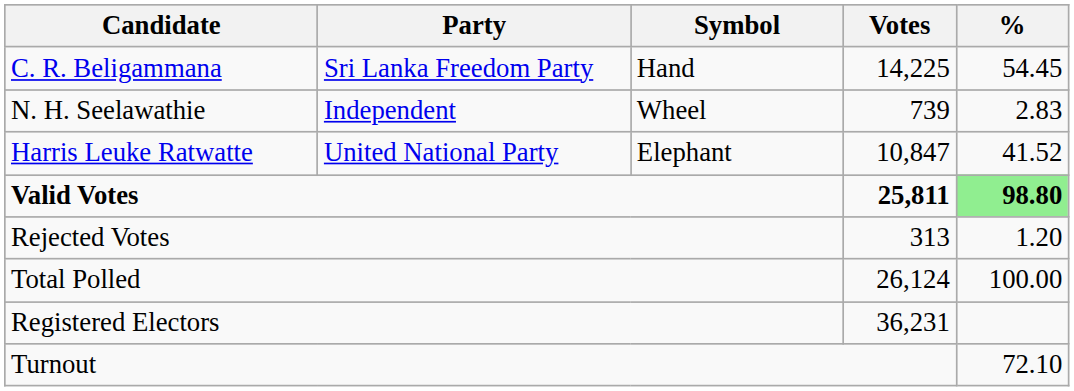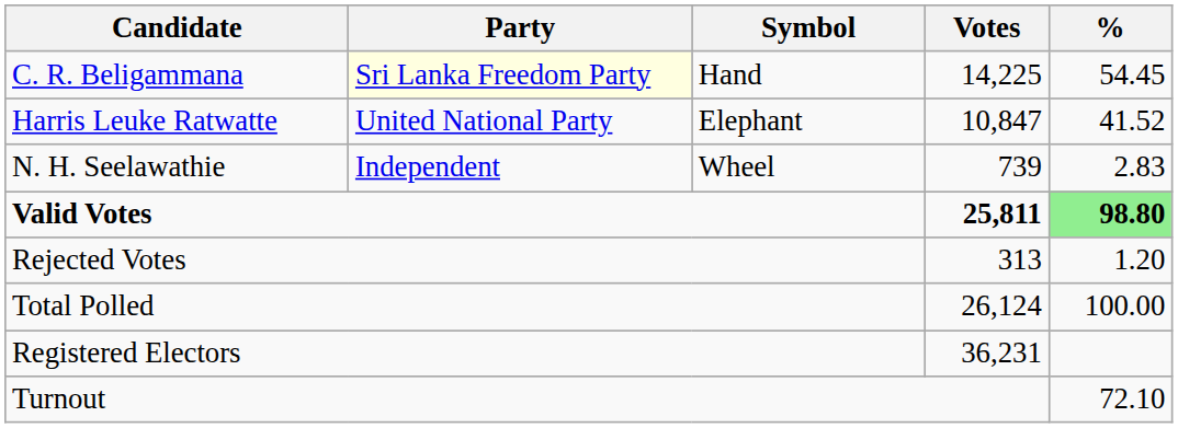 <table class="wikitable" border="1" style="text-align:right;">
 <tr>
 <th align=left width="180">Candidate</th>
 <th align=left width="180">Party</th>
 <th align=left width="120">Symbol</th>
 <th align=left width="60">Votes</th>
 <th align=left width="60">%</th>
 </tr>
 <tr>
 <td align=left><a href='#'>C. R. Beligammana</a></td>
-<td align=left><a href='#'>Sri Lanka Freedom Party</a></td>
+<td align=left style="background: lightyellow;"><a href='#'>Sri Lanka Freedom Party</a></td>
 <td align=left>Hand</td>
 <td>14,225</td>
 <td>54.45</td>
+</tr>
+<tr>
+<td align=left><a href='#'>Harris Leuke Ratwatte</a></td>
+<td align=left><a href='#'>United National Party</a></td>
+<td align=left>Elephant</td>
+<td>10,847</td>
+<td>41.52</td>
 </tr>
 <tr>
 <td align=left>N. H. Seelawathie</td>
 <td align=left><a href='#'>Independent</a></td>
 <td align=left>Wheel</td>
 <td>739</td>
 <td>2.83</td>
-</tr>
-<tr>
-<td align=left><a href='#'>Harris Leuke Ratwatte</a></td>
-<td align=left><a href='#'>United National Party</a></td>
-<td align=left>Elephant</td>
-<td>10,847</td>
-<td>41.52</td>
 </tr>
 <tr>
 <td align=left colspan=3><strong>Valid Votes</strong></td>
 <td><strong>25,811</strong></td>
 <td style="background: lightgreen;"><strong>98.80</strong></td>
 </tr>
 <tr>
 <td align=left colspan=3>Rejected Votes</td>
 <td>313</td>
 <td>1.20</td>
 </tr>
 <tr>
 <td align=left colspan=3>Total Polled</td>
 <td>26,124</td>
 <td>100.00</td>
 </tr>
 <tr>
 <td align=left colspan=3>Registered Electors</td>
 <td>36,231</td>
 <td></td>
 </tr>
 <tr>
 <td align=left colspan=4>Turnout</td>
 <td>72.10</td>
 </tr>
 </table>
